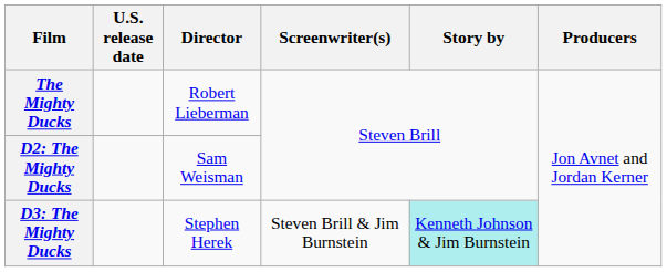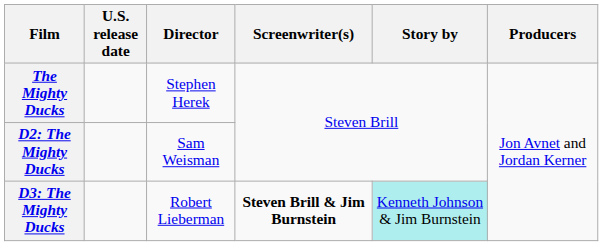 <table class="wikitable plainrowheaders" style="text-align:center" width=70%>
 <tr>
 <th scope="col" style="width:13.5%;">Film</th>
 <th scope="col">U.S.<br>release date</th>
 <th scope="col">Director</th>
 <th scope="col">Screenwriter(s)</th>
 <th scope="col">Story by</th>
 <th scope="col">Producers</th>
 </tr>
 <tr>
 <th scope="row"><em><a href='#'>The Mighty Ducks</a></em></th>
 <td></td>
-<td><a href='#'>Robert Lieberman</a></td>
+<td><a href='#'>Stephen Herek</a></td>
 <td rowspan="2" colspan="2"><a href='#'>Steven Brill</a></td>
 <td rowspan="3"><a href='#'>Jon Avnet</a> and <a href='#'>Jordan Kerner</a></td>
 </tr>
 <tr>
 <th scope="row"><em><a href='#'>D2: The Mighty Ducks</a></em></th>
 <td></td>
 <td><a href='#'>Sam Weisman</a></td>
 </tr>
 <tr>
 <th scope="row"><em><a href='#'>D3: The Mighty Ducks</a></em></th>
 <td></td>
-<td><a href='#'>Stephen Herek</a></td>
-<td>Steven Brill & Jim Burnstein</td>
+<td><a href='#'>Robert Lieberman</a></td>
+<td><strong>Steven Brill & Jim Burnstein</strong></td>
 <td style="background: paleturquoise;"><a href='#'>Kenneth Johnson</a> & Jim Burnstein</td>
 </tr>
 </table>
